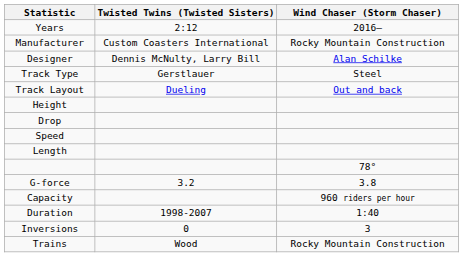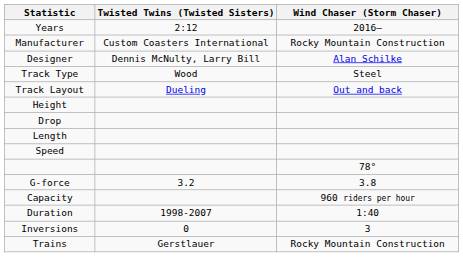 <table class="wikitable" style="text-align:center">
 <tr>
 <th width="20%">Statistic</th>
 <th width="40%">Twisted Twins (Twisted Sisters)</th>
 <th width="40%">Wind Chaser (Storm Chaser)</th>
 </tr>
 <tr>
 <td>Years</td>
 <td>2:12</td>
 <td>2016–</td>
 </tr>
 <tr>
 <td>Manufacturer</td>
 <td>Custom Coasters International</td>
 <td>Rocky Mountain Construction</td>
 </tr>
 <tr>
 <td>Designer</td>
 <td>Dennis McNulty, Larry Bill</td>
 <td><a href='#'>Alan Schilke</a></td>
 </tr>
 <tr>
 <td>Track Type</td>
-<td>Gerstlauer</td>
+<td>Wood</td>
 <td>Steel</td>
 </tr>
 <tr>
 <td>Track Layout</td>
 <td><a href='#'>Dueling</a></td>
 <td><a href='#'>Out and back</a></td>
 </tr>
 <tr>
 <td>Height</td>
 <td></td>
 <td></td>
 </tr>
 <tr>
 <td>Drop</td>
 <td></td>
 <td></td>
 </tr>
 <tr>
-<td>Speed</td>
+<td>Length</td>
 <td></td>
 <td></td>
 </tr>
 <tr>
-<td>Length</td>
+<td>Speed</td>
 <td></td>
 <td></td>
 </tr>
 <tr>
 <td></td>
 <td></td>
 <td>78°</td>
 </tr>
 <tr>
 <td>G-force</td>
 <td>3.2</td>
 <td>3.8</td>
 </tr>
 <tr>
 <td>Capacity</td>
 <td></td>
 <td>960 <small>riders per hour</small></td>
 </tr>
 <tr>
 <td>Duration</td>
 <td>1998-2007</td>
 <td>1:40</td>
 </tr>
 <tr>
 <td>Inversions</td>
 <td>0</td>
 <td>3</td>
 </tr>
 <tr>
 <td>Trains</td>
-<td>Wood</td>
+<td>Gerstlauer</td>
 <td>Rocky Mountain Construction</td>
 </tr>
 </table>
